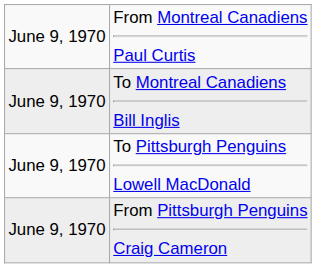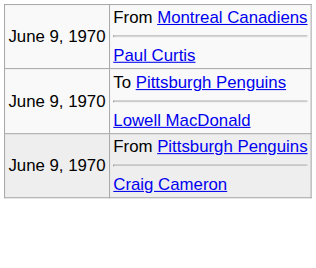 <table class="wikitable">
 <tr>
 <td>June 9, 1970</td>
 <td valign="top">From <a href='#'>Montreal Canadiens</a><hr><a href='#'>Paul Curtis</a></td>
-</tr>
-<tr style="background:#eee;">
-<td>June 9, 1970</td>
-<td valign="top">To <a href='#'>Montreal Canadiens</a><hr><a href='#'>Bill Inglis</a></td>
 </tr>
 <tr>
 <td>June 9, 1970</td>
 <td valign="top">To <a href='#'>Pittsburgh Penguins</a><hr><a href='#'>Lowell MacDonald</a></td>
 </tr>
 <tr style="background:#eee;">
 <td>June 9, 1970</td>
 <td valign="top">From <a href='#'>Pittsburgh Penguins</a><hr><a href='#'>Craig Cameron</a></td>
 </tr>
 </table>
